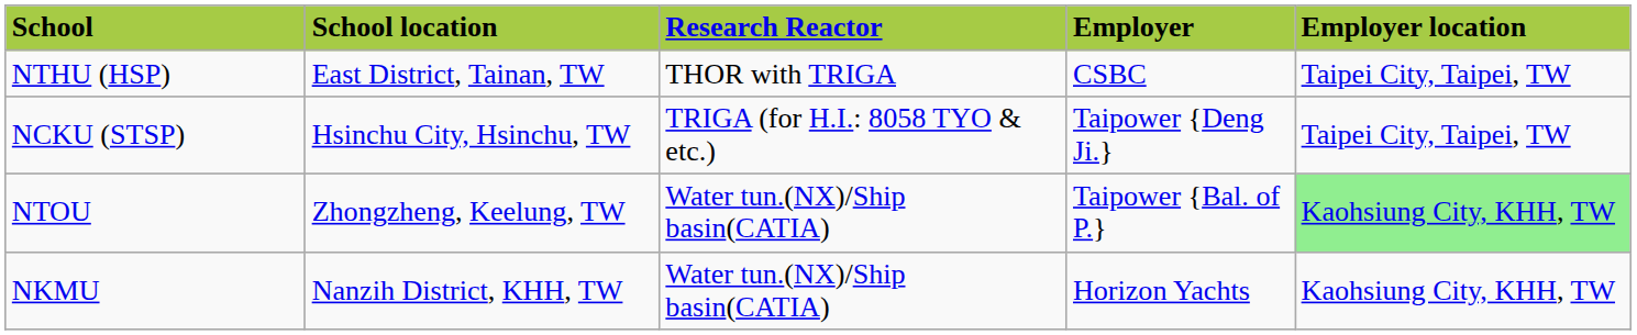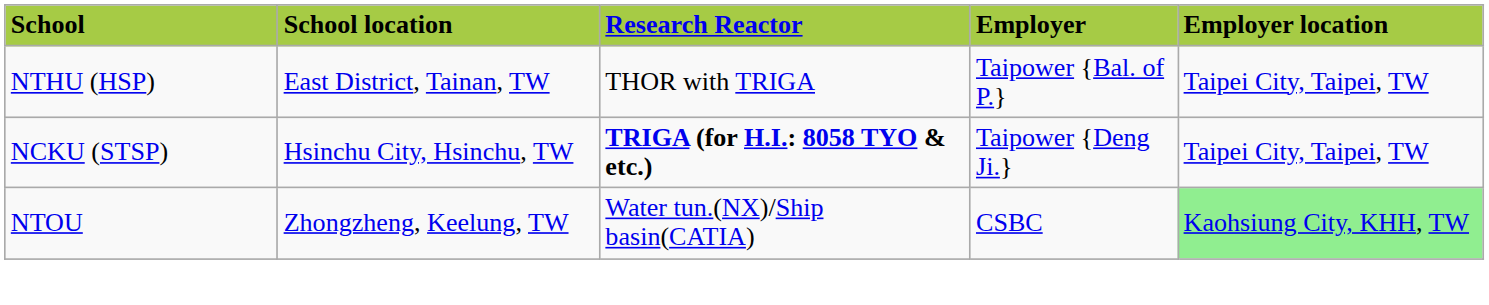 <table class="wikitable">
 <tr>
 <th style="text-align:left; background:#A6CB45; width:160px">School</th>
 <th style="text-align:left; background:#A6CB45; width:190px">School location</th>
 <th style="text-align:left; background:#A6CB45; width:220px"><a href='#'>Research Reactor</a></th>
 <th style="text-align:left; background:#A6CB45; width:120px">Employer</th>
 <th style="text-align:left; background:#A6CB45; width:180px">Employer location</th>
 </tr>
 <tr>
 <td><a href='#'>NTHU</a> (<a href='#'>HSP</a>)</td>
 <td><a href='#'>East District</a>, <a href='#'>Tainan</a>, <a href='#'>TW</a></td>
 <td>THOR with <a href='#'>TRIGA</a></td>
-<td><a href='#'>CSBC</a></td>
+<td><a href='#'>Taipower</a> {<a href='#'>Bal. of P.</a>}</td>
 <td><a href='#'>Taipei City, Taipei</a>, <a href='#'>TW</a></td>
 </tr>
 <tr>
 <td><a href='#'>NCKU</a> (<a href='#'>STSP</a>)</td>
 <td><a href='#'>Hsinchu City, Hsinchu</a>, <a href='#'>TW</a></td>
-<td><a href='#'>TRIGA</a> (for <a href='#'>H.I.</a>: <a href='#'>8058 TYO</a> & etc.)</td>
+<td><strong><a href='#'>TRIGA</a> (for <a href='#'>H.I.</a>: <a href='#'>8058 TYO</a> & etc.)</strong></td>
 <td><a href='#'>Taipower</a> {<a href='#'>Deng Ji.</a>}</td>
 <td><a href='#'>Taipei City, Taipei</a>, <a href='#'>TW</a></td>
 </tr>
 <tr>
 <td><a href='#'>NTOU</a></td>
 <td><a href='#'>Zhongzheng</a>, <a href='#'>Keelung</a>, <a href='#'>TW</a></td>
 <td><a href='#'>Water tun.</a>(<a href='#'>NX</a>)/<a href='#'>Ship basin</a>(<a href='#'>CATIA</a>)</td>
-<td><a href='#'>Taipower</a> {<a href='#'>Bal. of P.</a>}</td>
+<td><a href='#'>CSBC</a></td>
 <td style="background: lightgreen;"><a href='#'>Kaohsiung City, KHH</a>, <a href='#'>TW</a></td>
 </tr>
-<tr>
-<td><a href='#'>NKMU</a></td>
-<td><a href='#'>Nanzih District</a>, <a href='#'>KHH</a>, <a href='#'>TW</a></td>
-<td><a href='#'>Water tun.</a>(<a href='#'>NX</a>)/<a href='#'>Ship basin</a>(<a href='#'>CATIA</a>)</td>
-<td><a href='#'>Horizon Yachts</a></td>
-<td><a href='#'>Kaohsiung City, KHH</a>, <a href='#'>TW</a></td>
-</tr>
 </table>
